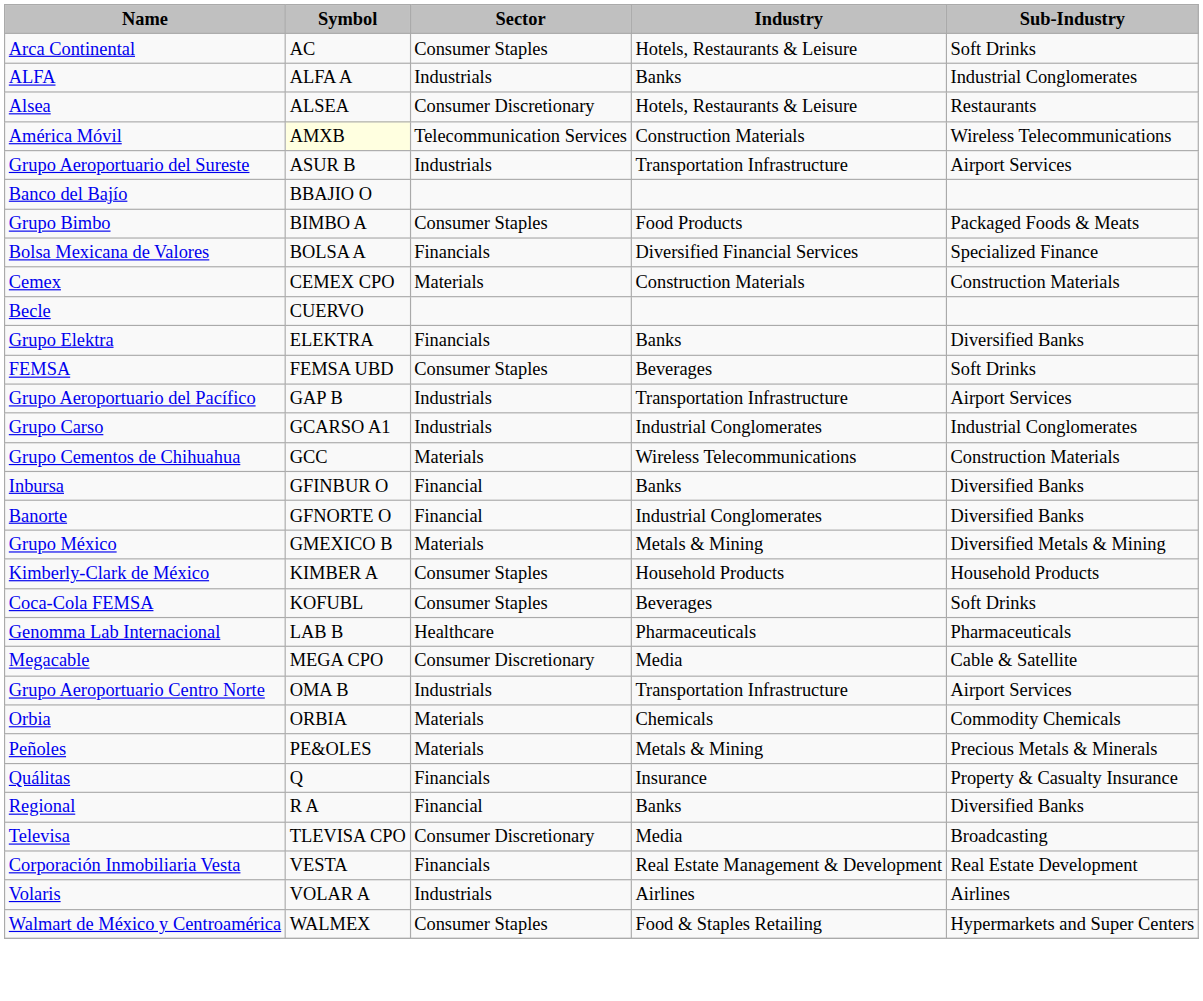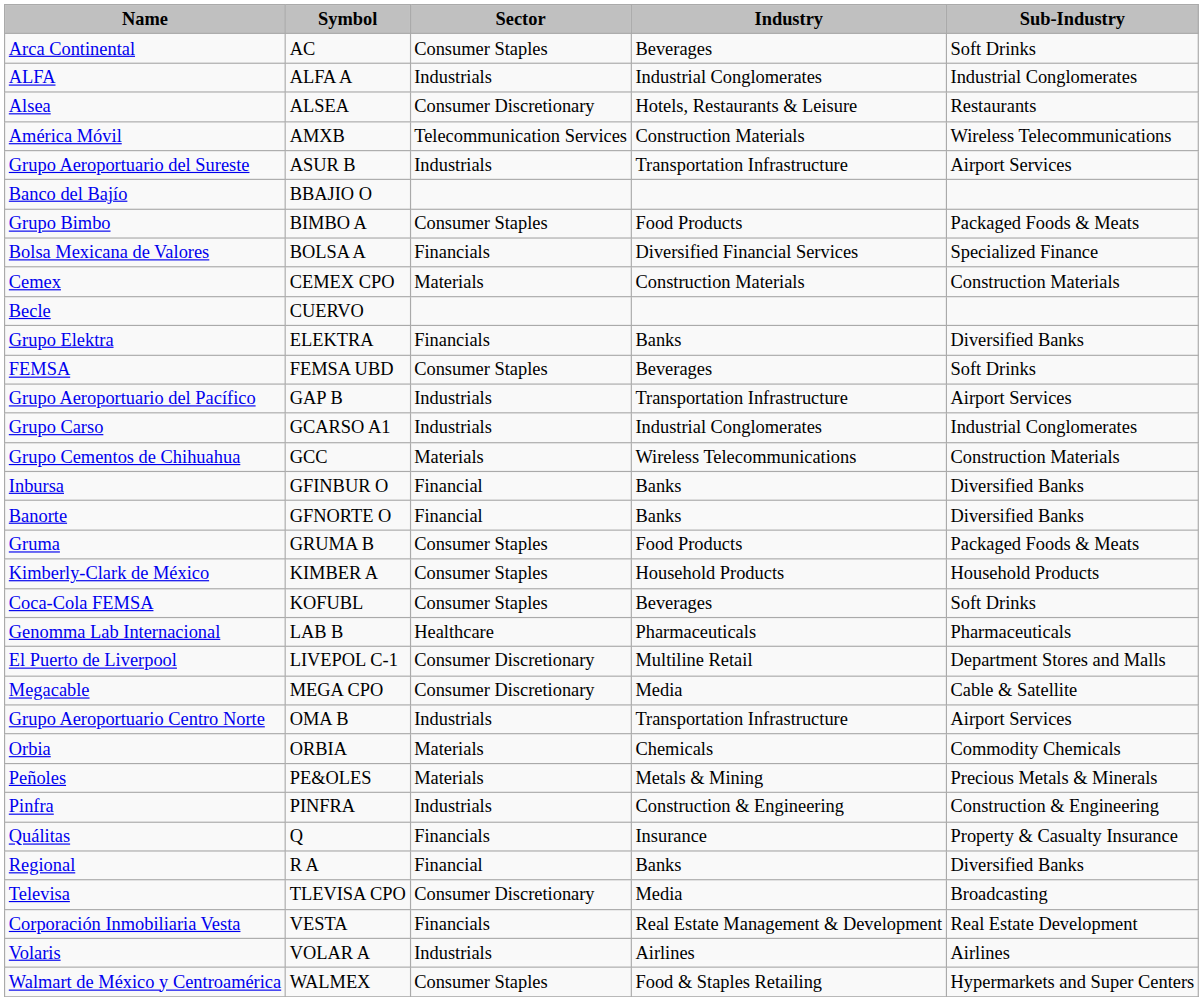 <table class="wikitable sortable" id="constituents" style="text-align:left;">
 <tr>
 <th style="color: black; background-color: #C0C0C0">Name</th>
 <th style="color: black; background-color: #C0C0C0">Symbol</th>
 <th style="color: black; background-color: #C0C0C0">Sector</th>
 <th style="color: black; background-color: #C0C0C0">Industry</th>
 <th style="color: black; background-color: #C0C0C0">Sub-Industry</th>
 </tr>
 <tr>
 <td><a href='#'>Arca Continental</a></td>
 <td>AC</td>
 <td>Consumer Staples</td>
-<td>Hotels, Restaurants & Leisure</td>
+<td>Beverages</td>
 <td>Soft Drinks</td>
 </tr>
 <tr>
 <td><a href='#'>ALFA</a></td>
 <td>ALFA A</td>
 <td>Industrials</td>
-<td>Banks</td>
+<td>Industrial Conglomerates</td>
 <td>Industrial Conglomerates</td>
 </tr>
 <tr>
 <td><a href='#'>Alsea</a></td>
 <td>ALSEA</td>
 <td>Consumer Discretionary</td>
 <td>Hotels, Restaurants & Leisure</td>
 <td>Restaurants</td>
 </tr>
 <tr>
 <td><a href='#'>América Móvil</a></td>
-<td style="background: lightyellow;">AMXB</td>
+<td>AMXB</td>
 <td>Telecommunication Services</td>
 <td>Construction Materials</td>
 <td>Wireless Telecommunications</td>
 </tr>
 <tr>
 <td><a href='#'>Grupo Aeroportuario del Sureste</a></td>
 <td>ASUR B</td>
 <td>Industrials</td>
 <td>Transportation Infrastructure</td>
 <td>Airport Services</td>
 </tr>
 <tr>
 <td><a href='#'>Banco del Bajío</a></td>
 <td>BBAJIO O</td>
 <td></td>
 <td></td>
 <td></td>
 </tr>
 <tr>
 <td><a href='#'>Grupo Bimbo</a></td>
 <td>BIMBO A</td>
 <td>Consumer Staples</td>
 <td>Food Products</td>
 <td>Packaged Foods & Meats</td>
 </tr>
 <tr>
 <td><a href='#'>Bolsa Mexicana de Valores</a></td>
 <td>BOLSA A</td>
 <td>Financials</td>
 <td>Diversified Financial Services</td>
 <td>Specialized Finance</td>
 </tr>
 <tr>
 <td><a href='#'>Cemex</a></td>
 <td>CEMEX CPO</td>
 <td>Materials</td>
 <td>Construction Materials</td>
 <td>Construction Materials</td>
 </tr>
 <tr>
 <td><a href='#'>Becle</a></td>
 <td>CUERVO</td>
 <td></td>
 <td></td>
 <td></td>
 </tr>
 <tr>
 <td><a href='#'>Grupo Elektra</a></td>
 <td>ELEKTRA</td>
 <td>Financials</td>
 <td>Banks</td>
 <td>Diversified Banks</td>
 </tr>
 <tr>
 <td><a href='#'>FEMSA</a></td>
 <td>FEMSA UBD</td>
 <td>Consumer Staples</td>
 <td>Beverages</td>
 <td>Soft Drinks</td>
 </tr>
 <tr>
 <td><a href='#'>Grupo Aeroportuario del Pacífico</a></td>
 <td>GAP B</td>
 <td>Industrials</td>
 <td>Transportation Infrastructure</td>
 <td>Airport Services</td>
 </tr>
 <tr>
 <td><a href='#'>Grupo Carso</a></td>
 <td>GCARSO A1</td>
 <td>Industrials</td>
 <td>Industrial Conglomerates</td>
 <td>Industrial Conglomerates</td>
 </tr>
 <tr>
 <td><a href='#'>Grupo Cementos de Chihuahua</a></td>
 <td>GCC</td>
 <td>Materials</td>
 <td>Wireless Telecommunications</td>
 <td>Construction Materials</td>
 </tr>
 <tr>
 <td><a href='#'>Inbursa</a></td>
 <td>GFINBUR O</td>
 <td>Financial</td>
 <td>Banks</td>
 <td>Diversified Banks</td>
 </tr>
 <tr>
 <td><a href='#'>Banorte</a></td>
 <td>GFNORTE O</td>
 <td>Financial</td>
-<td>Industrial Conglomerates</td>
+<td>Banks</td>
 <td>Diversified Banks</td>
 </tr>
 <tr>
-<td><a href='#'>Grupo México</a></td>
-<td>GMEXICO B</td>
-<td>Materials</td>
-<td>Metals & Mining</td>
-<td>Diversified Metals & Mining</td>
+<td><a href='#'>Gruma</a></td>
+<td>GRUMA B</td>
+<td>Consumer Staples</td>
+<td>Food Products</td>
+<td>Packaged Foods & Meats</td>
 </tr>
 <tr>
 <td><a href='#'>Kimberly-Clark de México</a></td>
 <td>KIMBER A</td>
 <td>Consumer Staples</td>
 <td>Household Products</td>
 <td>Household Products</td>
 </tr>
 <tr>
 <td><a href='#'>Coca-Cola FEMSA</a></td>
 <td>KOFUBL</td>
 <td>Consumer Staples</td>
 <td>Beverages</td>
 <td>Soft Drinks</td>
 </tr>
 <tr>
 <td><a href='#'>Genomma Lab Internacional</a></td>
 <td>LAB B</td>
 <td>Healthcare</td>
 <td>Pharmaceuticals</td>
 <td>Pharmaceuticals</td>
+</tr>
+<tr>
+<td><a href='#'>El Puerto de Liverpool</a></td>
+<td>LIVEPOL C-1</td>
+<td>Consumer Discretionary</td>
+<td>Multiline Retail</td>
+<td>Department Stores and Malls</td>
 </tr>
 <tr>
 <td><a href='#'>Megacable</a></td>
 <td>MEGA CPO</td>
 <td>Consumer Discretionary</td>
 <td>Media</td>
 <td>Cable & Satellite</td>
 </tr>
 <tr>
 <td><a href='#'>Grupo Aeroportuario Centro Norte</a></td>
 <td>OMA B</td>
 <td>Industrials</td>
 <td>Transportation Infrastructure</td>
 <td>Airport Services</td>
 </tr>
 <tr>
 <td><a href='#'>Orbia</a></td>
 <td>ORBIA</td>
 <td>Materials</td>
 <td>Chemicals</td>
 <td>Commodity Chemicals</td>
 </tr>
 <tr>
 <td><a href='#'>Peñoles</a></td>
 <td>PE&OLES</td>
 <td>Materials</td>
 <td>Metals & Mining</td>
 <td>Precious Metals & Minerals</td>
+</tr>
+<tr>
+<td><a href='#'>Pinfra</a></td>
+<td>PINFRA</td>
+<td>Industrials</td>
+<td>Construction & Engineering</td>
+<td>Construction & Engineering</td>
 </tr>
 <tr>
 <td><a href='#'>Quálitas</a></td>
 <td>Q</td>
 <td>Financials</td>
 <td>Insurance</td>
 <td>Property & Casualty Insurance</td>
 </tr>
 <tr>
 <td><a href='#'>Regional</a></td>
 <td>R A</td>
 <td>Financial</td>
 <td>Banks</td>
 <td>Diversified Banks</td>
 </tr>
 <tr>
 <td><a href='#'>Televisa</a></td>
 <td>TLEVISA CPO</td>
 <td>Consumer Discretionary</td>
 <td>Media</td>
 <td>Broadcasting</td>
 </tr>
 <tr>
 <td><a href='#'>Corporación Inmobiliaria Vesta</a></td>
 <td>VESTA</td>
 <td>Financials</td>
 <td>Real Estate Management & Development</td>
 <td>Real Estate Development</td>
 </tr>
 <tr>
 <td><a href='#'>Volaris</a></td>
 <td>VOLAR A</td>
 <td>Industrials</td>
 <td>Airlines</td>
 <td>Airlines</td>
 </tr>
 <tr>
 <td><a href='#'>Walmart de México y Centroamérica</a></td>
 <td>WALMEX</td>
 <td>Consumer Staples</td>
 <td>Food & Staples Retailing</td>
 <td>Hypermarkets and Super Centers</td>
 </tr>
 <tr>
 </tr>
 </table>
